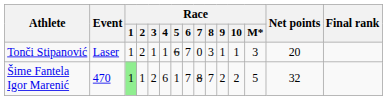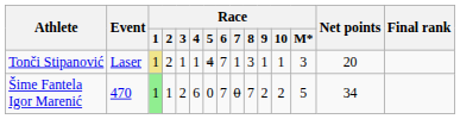 <table class="wikitable" style="font-size:90%">
 <tr>
 <th rowspan="2">Athlete</th>
 <th rowspan="2">Event</th>
 <th colspan=11>Race</th>
 <th rowspan=2>Net points</th>
 <th rowspan=2>Final rank</th>
 </tr>
 <tr style="font-size:95%">
 <th>1</th>
 <th>2</th>
 <th>3</th>
 <th>4</th>
 <th>5</th>
 <th>6</th>
 <th>7</th>
 <th>8</th>
 <th>9</th>
 <th>10</th>
 <th>M*</th>
 </tr>
 <tr align=center>
 <td align=left><a href='#'>Tonči Stipanović</a></td>
 <td align=left><a href='#'>Laser</a></td>
-<td>1</td>
+<td style="background: khaki;">1</td>
 <td>2</td>
 <td>1</td>
 <td>1</td>
-<td><s>6</s></td>
+<td><s>4</s></td>
 <td>7</td>
-<td>0</td>
+<td>1</td>
 <td>3</td>
 <td>1</td>
 <td>1</td>
 <td>3</td>
 <td>20</td>
 <td></td>
 </tr>
 <tr align=center>
 <td align=left><a href='#'>Šime Fantela</a><br><a href='#'>Igor Marenić</a></td>
 <td align=left><a href='#'>470</a></td>
 <td style="background: lightgreen;">1</td>
 <td>1</td>
 <td>2</td>
 <td>6</td>
-<td>1</td>
+<td>0</td>
 <td>7</td>
-<td><s>8</s></td>
+<td><s>0</s></td>
 <td>7</td>
 <td>2</td>
 <td>2</td>
 <td>5</td>
-<td>32</td>
+<td>34</td>
 <td></td>
 </tr>
 </table>
